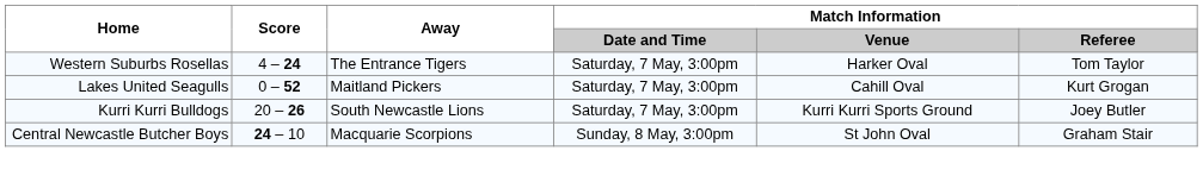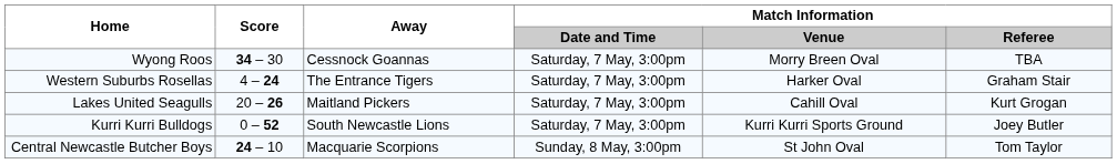 <table border="1" cellpadding="3" cellspacing="0" width="100%" style="border-collapse:collapse;  text-align:center;">
 <tr>
 <th rowspan="2" width="19%">Home</th>
 <th rowspan="2" width="8%">Score</th>
 <th rowspan="2" width="19%">Away</th>
 <th colspan="3">Match Information</th>
 </tr>
 <tr bgcolor="#CCCCCC">
 <th width="17%">Date and Time</th>
 <th width="22%">Venue</th>
 <th width="50%">Referee</th>
 </tr>
 <tr style="text-align:center; background:#f5faff;">
+<td align="right">Wyong Roos </td>
+<td><strong>34</strong> – 30</td>
+<td align="left"> Cessnock Goannas</td>
+<td>Saturday, 7 May, 3:00pm</td>
+<td>Morry Breen Oval</td>
+<td>TBA</td>
+</tr>
+<tr style="text-align:center; background:#f5faff;">
 <td align="right">Western Suburbs Rosellas </td>
 <td>4 – <strong>24</strong></td>
 <td align="left"> The Entrance Tigers</td>
 <td>Saturday, 7 May, 3:00pm</td>
 <td>Harker Oval</td>
-<td>Tom Taylor</td>
+<td>Graham Stair</td>
 </tr>
 <tr style="text-align:center; background:#f5faff;">
 <td align="right">Lakes United Seagulls </td>
-<td>0 – <strong>52</strong></td>
+<td>20 – <strong>26</strong></td>
 <td align="left"> Maitland Pickers</td>
 <td>Saturday, 7 May, 3:00pm</td>
 <td>Cahill Oval</td>
 <td>Kurt Grogan</td>
 </tr>
 <tr style="text-align:center; background:#f5faff;">
 <td align="right">Kurri Kurri Bulldogs </td>
-<td>20 – <strong>26</strong></td>
+<td>0 – <strong>52</strong></td>
 <td align="left"> South Newcastle Lions</td>
 <td>Saturday, 7 May, 3:00pm</td>
 <td>Kurri Kurri Sports Ground</td>
 <td>Joey Butler</td>
 </tr>
 <tr style="text-align:center; background:#f5faff;">
 <td align="right">Central Newcastle Butcher Boys </td>
 <td><strong>24</strong> – 10</td>
 <td align="left"> Macquarie Scorpions</td>
 <td>Sunday, 8 May, 3:00pm</td>
 <td>St John Oval</td>
-<td>Graham Stair</td>
+<td>Tom Taylor</td>
 </tr>
 </table>
